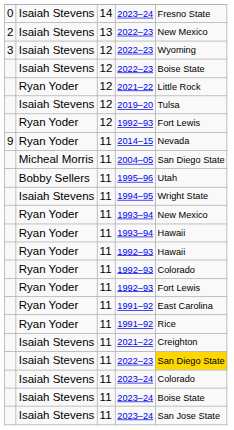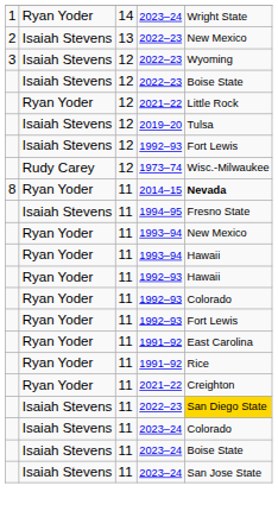 <table class="wikitable">
 <tr>
 </tr>
 <tr>
-<td>0</td>
-<td>Isaiah Stevens</td>
+<td>1</td>
+<td>Ryan Yoder</td>
 <td>14</td>
 <td style="font-size:80%;"><a href='#'>2023–24</a></td>
-<td style="font-size:80%;">Fresno State</td>
+<td style="font-size:80%;">Wright State</td>
 </tr>
 <tr>
 <td>2</td>
 <td>Isaiah Stevens</td>
 <td>13</td>
 <td style="font-size:80%;"><a href='#'>2022–23</a></td>
 <td style="font-size:80%;">New Mexico</td>
 </tr>
 <tr>
 <td>3</td>
 <td>Isaiah Stevens</td>
 <td>12</td>
 <td style="font-size:80%;"><a href='#'>2022–23</a></td>
 <td style="font-size:80%;">Wyoming</td>
 </tr>
 <tr>
 <td></td>
 <td>Isaiah Stevens</td>
 <td>12</td>
 <td style="font-size:80%;"><a href='#'>2022–23</a></td>
 <td style="font-size:80%;">Boise State</td>
 </tr>
 <tr>
 <td></td>
 <td>Ryan Yoder</td>
 <td>12</td>
 <td style="font-size:80%;"><a href='#'>2021–22</a></td>
 <td style="font-size:80%;">Little Rock</td>
 </tr>
 <tr>
 <td></td>
 <td>Isaiah Stevens</td>
 <td>12</td>
 <td style="font-size:80%;"><a href='#'>2019–20</a></td>
 <td style="font-size:80%;">Tulsa</td>
 </tr>
 <tr>
 <td></td>
-<td>Ryan Yoder</td>
+<td>Isaiah Stevens</td>
 <td>12</td>
 <td style="font-size:80%;"><a href='#'>1992–93</a></td>
 <td style="font-size:80%;">Fort Lewis</td>
 </tr>
 <tr>
-<td>9</td>
+<td></td>
+<td>Rudy Carey</td>
+<td>12</td>
+<td style="font-size:80%;"><a href='#'>1973–74</a></td>
+<td style="font-size:80%;">Wisc.-Milwaukee</td>
+</tr>
+<tr>
+<td>8</td>
 <td>Ryan Yoder</td>
 <td>11</td>
 <td style="font-size:80%;"><a href='#'>2014–15</a></td>
-<td style="font-size:80%;">Nevada</td>
-</tr>
-<tr>
-<td></td>
-<td>Micheal Morris</td>
-<td>11</td>
-<td style="font-size:80%;"><a href='#'>2004–05</a></td>
-<td style="font-size:80%;">San Diego State</td>
-</tr>
-<tr>
-<td></td>
-<td>Bobby Sellers</td>
-<td>11</td>
-<td style="font-size:80%;"><a href='#'>1995–96</a></td>
-<td style="font-size:80%;">Utah</td>
+<td style="font-size:80%;"><strong>Nevada</strong></td>
 </tr>
 <tr>
 <td></td>
 <td>Isaiah Stevens</td>
 <td>11</td>
 <td style="font-size:80%;"><a href='#'>1994–95</a></td>
-<td style="font-size:80%;">Wright State</td>
+<td style="font-size:80%;">Fresno State</td>
 </tr>
 <tr>
 <td></td>
 <td>Ryan Yoder</td>
 <td>11</td>
 <td style="font-size:80%;"><a href='#'>1993–94</a></td>
 <td style="font-size:80%;">New Mexico</td>
 </tr>
 <tr>
 <td></td>
 <td>Ryan Yoder</td>
 <td>11</td>
 <td style="font-size:80%;"><a href='#'>1993–94</a></td>
 <td style="font-size:80%;">Hawaii</td>
 </tr>
 <tr>
 <td></td>
 <td>Ryan Yoder</td>
 <td>11</td>
 <td style="font-size:80%;"><a href='#'>1992–93</a></td>
 <td style="font-size:80%;">Hawaii</td>
 </tr>
 <tr>
 <td></td>
 <td>Ryan Yoder</td>
 <td>11</td>
 <td style="font-size:80%;"><a href='#'>1992–93</a></td>
 <td style="font-size:80%;">Colorado</td>
 </tr>
 <tr>
 <td></td>
 <td>Ryan Yoder</td>
 <td>11</td>
 <td style="font-size:80%;"><a href='#'>1992–93</a></td>
 <td style="font-size:80%;">Fort Lewis</td>
 </tr>
 <tr>
 <td></td>
 <td>Ryan Yoder</td>
 <td>11</td>
 <td style="font-size:80%;"><a href='#'>1991–92</a></td>
 <td style="font-size:80%;">East Carolina</td>
 </tr>
 <tr>
 <td></td>
 <td>Ryan Yoder</td>
 <td>11</td>
 <td style="font-size:80%;"><a href='#'>1991–92</a></td>
 <td style="font-size:80%;">Rice</td>
 </tr>
 <tr>
 <td></td>
-<td>Isaiah Stevens</td>
+<td>Ryan Yoder</td>
 <td>11</td>
 <td style="font-size:80%;"><a href='#'>2021–22</a></td>
 <td style="font-size:80%;">Creighton</td>
 </tr>
 <tr>
 <td></td>
 <td>Isaiah Stevens</td>
 <td>11</td>
 <td style="font-size:80%;"><a href='#'>2022–23</a></td>
 <td style="background: gold; font-size:80%;">San Diego State</td>
 </tr>
 <tr>
 <td></td>
 <td>Isaiah Stevens</td>
 <td>11</td>
 <td style="font-size:80%;"><a href='#'>2023–24</a></td>
 <td style="font-size:80%;">Colorado</td>
 </tr>
 <tr>
 <td></td>
 <td>Isaiah Stevens</td>
 <td>11</td>
 <td style="font-size:80%;"><a href='#'>2023–24</a></td>
 <td style="font-size:80%;">Boise State</td>
 </tr>
 <tr>
 <td></td>
 <td>Isaiah Stevens</td>
 <td>11</td>
 <td style="font-size:80%;"><a href='#'>2023–24</a></td>
 <td style="font-size:80%;">San Jose State</td>
 </tr>
 </table>
